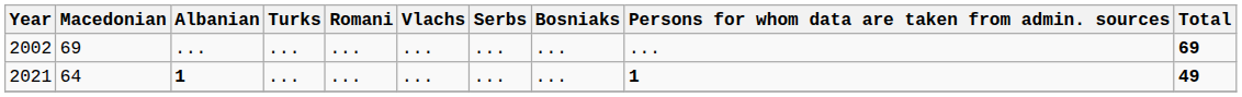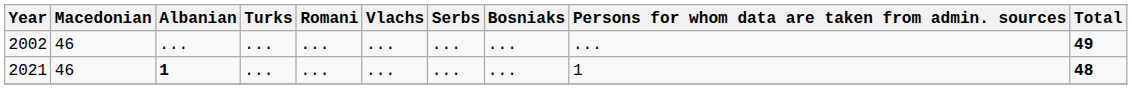 <table class="wikitable">
 <tr>
 <th>Year</th>
 <th>Macedonian</th>
 <th>Albanian</th>
 <th>Turks</th>
 <th>Romani</th>
 <th>Vlachs</th>
 <th>Serbs</th>
 <th>Bosniaks</th>
 <th><abbr>Persons for whom data are taken from admin. sources</abbr></th>
 <th>Total</th>
 </tr>
 <tr>
 <td>2002</td>
-<td>69</td>
+<td>46</td>
 <td>...</td>
 <td>...</td>
 <td>...</td>
 <td>...</td>
 <td>...</td>
 <td>...</td>
 <td>...</td>
-<td><strong>69</strong></td>
+<td><strong>49</strong></td>
 </tr>
 <tr>
 <td>2021</td>
-<td>64</td>
+<td>46</td>
 <td><strong>1</strong></td>
 <td>...</td>
 <td>...</td>
 <td>...</td>
 <td>...</td>
 <td>...</td>
-<td><strong>1</strong></td>
-<td><strong>49</strong></td>
+<td>1</td>
+<td><strong>48</strong></td>
 </tr>
 <tr>
 </tr>
 </table>
